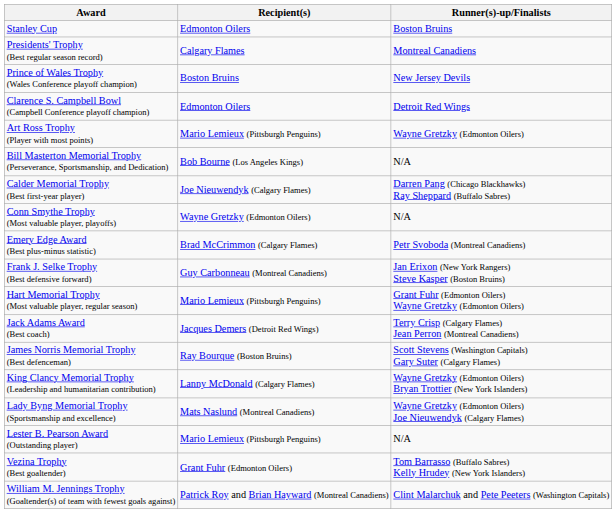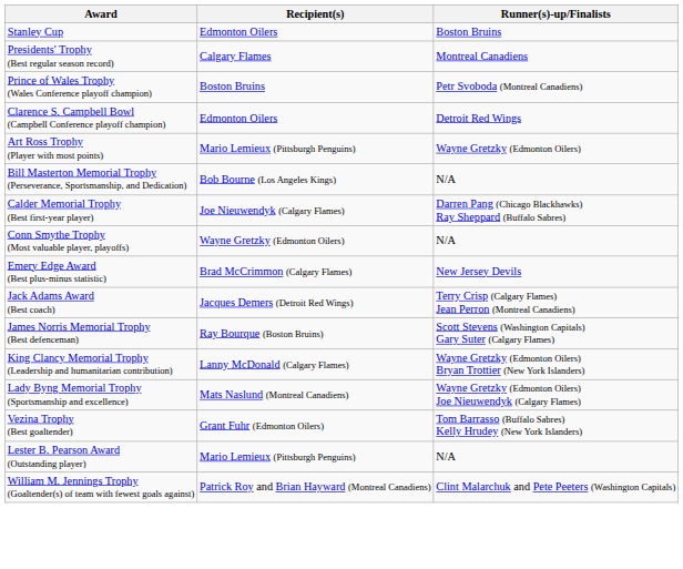 <table class="wikitable">
 <tr>
 <th>Award</th>
 <th>Recipient(s)</th>
 <th>Runner(s)-up/Finalists</th>
 </tr>
 <tr>
 <td><a href='#'>Stanley Cup</a></td>
 <td><a href='#'>Edmonton Oilers</a></td>
 <td><a href='#'>Boston Bruins</a></td>
 </tr>
 <tr>
 <td><a href='#'>Presidents' Trophy</a><br><small>(Best regular season record)</small></td>
 <td><a href='#'>Calgary Flames</a></td>
 <td><a href='#'>Montreal Canadiens</a></td>
 </tr>
 <tr>
 <td><a href='#'>Prince of Wales Trophy</a><br><small>(Wales Conference playoff champion)</small></td>
 <td><a href='#'>Boston Bruins</a></td>
-<td><a href='#'>New Jersey Devils</a></td>
+<td><a href='#'>Petr Svoboda</a> <small>(Montreal Canadiens)</small></td>
 </tr>
 <tr>
 <td><a href='#'>Clarence S. Campbell Bowl</a><br><small>(Campbell Conference playoff champion)</small></td>
 <td><a href='#'>Edmonton Oilers</a></td>
 <td><a href='#'>Detroit Red Wings</a></td>
 </tr>
 <tr>
 <td><a href='#'>Art Ross Trophy</a><br><small>(Player with most points)</small></td>
 <td><a href='#'>Mario Lemieux</a> <small>(Pittsburgh Penguins)</small></td>
 <td><a href='#'>Wayne Gretzky</a> <small>(Edmonton Oilers)</small></td>
 </tr>
 <tr>
 <td><a href='#'>Bill Masterton Memorial Trophy</a><br><small>(Perseverance, Sportsmanship, and Dedication)</small></td>
 <td><a href='#'>Bob Bourne</a> <small>(Los Angeles Kings)</small></td>
 <td>N/A</td>
 </tr>
 <tr>
 <td><a href='#'>Calder Memorial Trophy</a><br><small>(Best first-year player)</small></td>
 <td><a href='#'>Joe Nieuwendyk</a> <small>(Calgary Flames)</small></td>
 <td><a href='#'>Darren Pang</a> <small>(Chicago Blackhawks)</small><br><a href='#'>Ray Sheppard</a> <small>(Buffalo Sabres)</small></td>
 </tr>
 <tr>
 <td><a href='#'>Conn Smythe Trophy</a><br><small>(Most valuable player, playoffs)</small></td>
 <td><a href='#'>Wayne Gretzky</a> <small>(Edmonton Oilers)</small></td>
 <td>N/A</td>
 </tr>
 <tr>
 <td><a href='#'>Emery Edge Award</a><br><small>(Best plus-minus statistic)</small></td>
 <td><a href='#'>Brad McCrimmon</a> <small>(Calgary Flames)</small></td>
-<td><a href='#'>Petr Svoboda</a> <small>(Montreal Canadiens)</small></td>
-</tr>
-<tr>
-<td><a href='#'>Frank J. Selke Trophy</a><br><small>(Best defensive forward)</small></td>
-<td><a href='#'>Guy Carbonneau</a> <small>(Montreal Canadiens)</small></td>
-<td><a href='#'>Jan Erixon</a> <small>(New York Rangers)</small><br><a href='#'>Steve Kasper</a> <small>(Boston Bruins)</small></td>
-</tr>
-<tr>
-<td><a href='#'>Hart Memorial Trophy</a><br><small>(Most valuable player, regular season)</small></td>
-<td><a href='#'>Mario Lemieux</a> <small>(Pittsburgh Penguins)</small></td>
-<td><a href='#'>Grant Fuhr</a> <small>(Edmonton Oilers)</small><br><a href='#'>Wayne Gretzky</a> <small>(Edmonton Oilers)</small></td>
+<td><a href='#'>New Jersey Devils</a></td>
 </tr>
 <tr>
 <td><a href='#'>Jack Adams Award</a><br><small>(Best coach)</small></td>
 <td><a href='#'>Jacques Demers</a> <small>(Detroit Red Wings)</small></td>
 <td><a href='#'>Terry Crisp</a> <small>(Calgary Flames)</small><br><a href='#'>Jean Perron</a> <small>(Montreal Canadiens)</small></td>
 </tr>
 <tr>
 <td><a href='#'>James Norris Memorial Trophy</a><br><small>(Best defenceman)</small></td>
 <td><a href='#'>Ray Bourque</a> <small>(Boston Bruins)</small></td>
 <td><a href='#'>Scott Stevens</a> <small>(Washington Capitals)</small><br><a href='#'>Gary Suter</a> <small>(Calgary Flames)</small></td>
 </tr>
 <tr>
 <td><a href='#'>King Clancy Memorial Trophy</a><br><small>(Leadership and humanitarian contribution)</small></td>
 <td><a href='#'>Lanny McDonald</a> <small>(Calgary Flames)</small></td>
 <td><a href='#'>Wayne Gretzky</a> <small>(Edmonton Oilers)</small><br><a href='#'>Bryan Trottier</a> <small>(New York Islanders)</small></td>
 </tr>
 <tr>
 <td><a href='#'>Lady Byng Memorial Trophy</a><br><small>(Sportsmanship and excellence)</small></td>
 <td><a href='#'>Mats Naslund</a> <small>(Montreal Canadiens)</small></td>
 <td><a href='#'>Wayne Gretzky</a> <small>(Edmonton Oilers)</small><br><a href='#'>Joe Nieuwendyk</a> <small>(Calgary Flames)</small></td>
 </tr>
 <tr>
+<td><a href='#'>Vezina Trophy</a><br><small>(Best goaltender)</small></td>
+<td><a href='#'>Grant Fuhr</a> <small>(Edmonton Oilers)</small></td>
+<td><a href='#'>Tom Barrasso</a> <small>(Buffalo Sabres)</small><br><a href='#'>Kelly Hrudey</a> <small>(New York Islanders)</small></td>
+</tr>
+<tr>
 <td><a href='#'>Lester B. Pearson Award</a><br><small>(Outstanding player)</small></td>
 <td><a href='#'>Mario Lemieux</a> <small>(Pittsburgh Penguins)</small></td>
 <td>N/A</td>
-</tr>
-<tr>
-<td><a href='#'>Vezina Trophy</a><br><small>(Best goaltender)</small></td>
-<td><a href='#'>Grant Fuhr</a> <small>(Edmonton Oilers)</small></td>
-<td><a href='#'>Tom Barrasso</a> <small>(Buffalo Sabres)</small><br><a href='#'>Kelly Hrudey</a> <small>(New York Islanders)</small></td>
 </tr>
 <tr>
 <td><a href='#'>William M. Jennings Trophy</a><br><small>(Goaltender(s) of team with fewest goals against)</small></td>
 <td><a href='#'>Patrick Roy</a> and <a href='#'>Brian Hayward</a> <small>(Montreal Canadiens)</small></td>
 <td><a href='#'>Clint Malarchuk</a> and <a href='#'>Pete Peeters</a> <small>(Washington Capitals)</small></td>
 </tr>
 </table>
